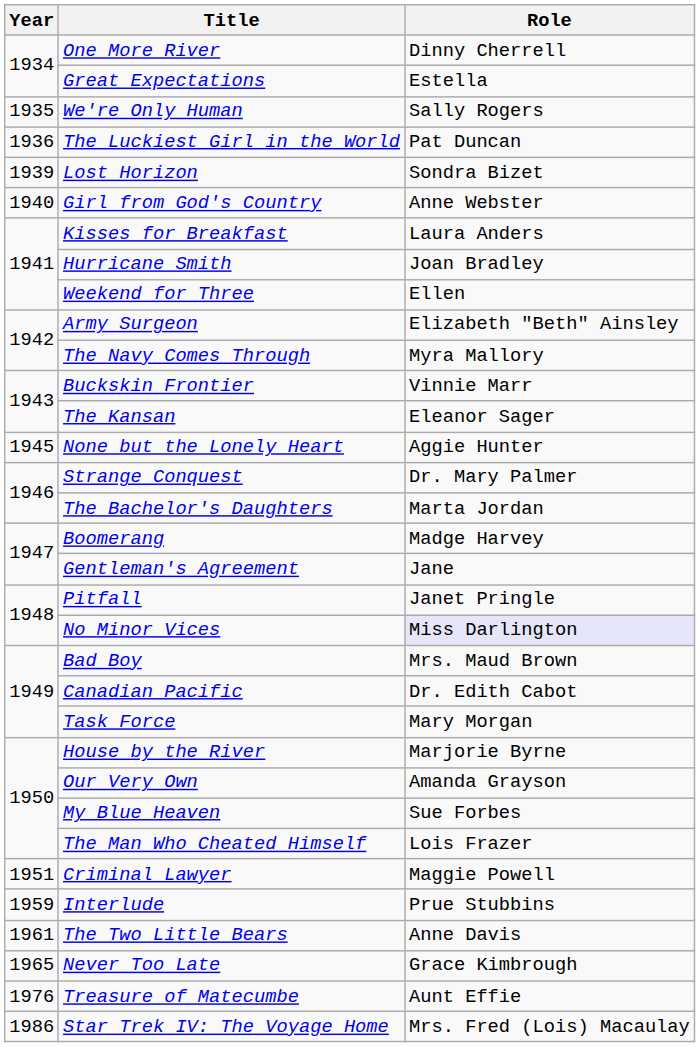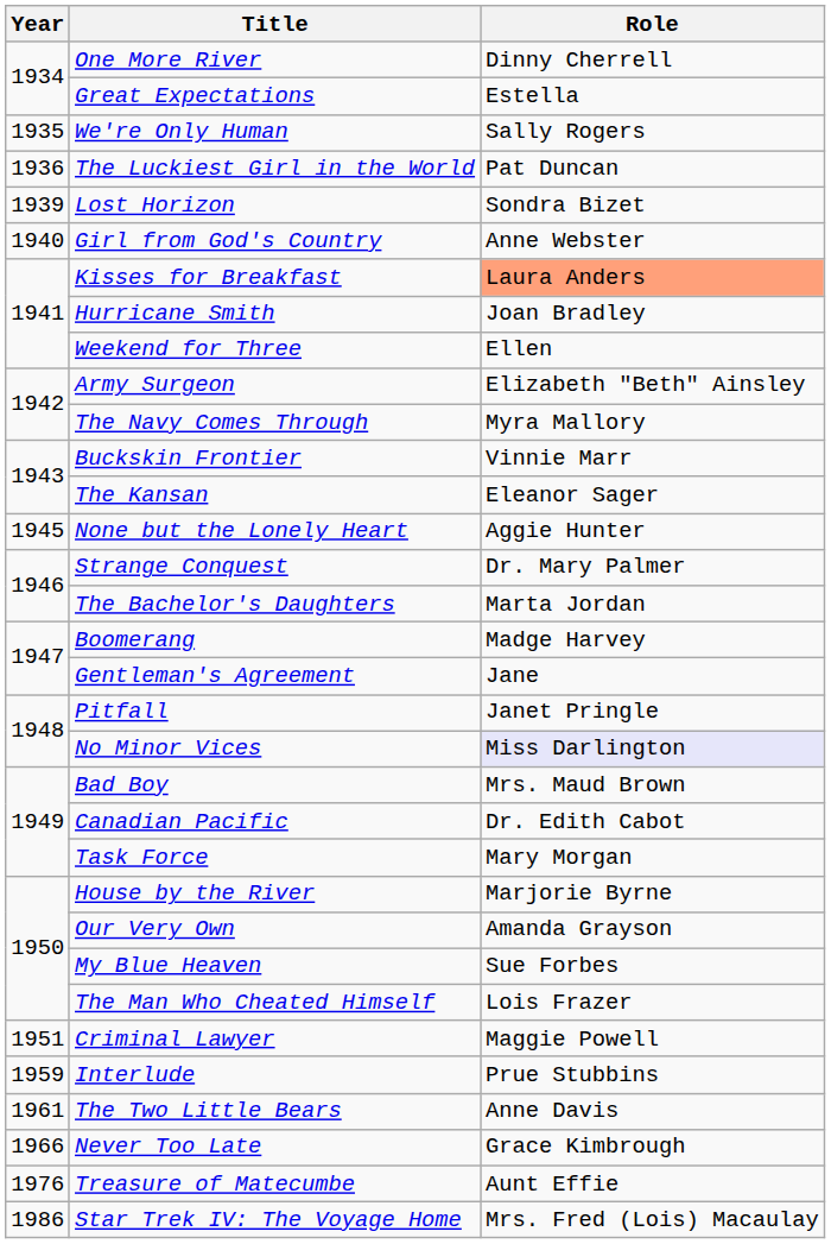 <table class="wikitable sortable">
 <tr>
 <th>Year</th>
 <th>Title</th>
 <th>Role</th>
 </tr>
 <tr>
 <td rowspan=2>1934</td>
 <td><em><a href='#'>One More River</a></em></td>
 <td>Dinny Cherrell</td>
 </tr>
 <tr>
 <td><em><a href='#'>Great Expectations</a></em></td>
 <td>Estella</td>
 </tr>
 <tr>
 <td>1935</td>
 <td><em><a href='#'>We're Only Human</a></em></td>
 <td>Sally Rogers</td>
 </tr>
 <tr>
 <td>1936</td>
 <td><em><a href='#'>The Luckiest Girl in the World</a></em></td>
 <td>Pat Duncan</td>
 </tr>
 <tr>
 <td>1939</td>
 <td><em><a href='#'>Lost Horizon</a></em></td>
 <td>Sondra Bizet</td>
 </tr>
 <tr>
 <td>1940</td>
 <td><em><a href='#'>Girl from God's Country</a></em></td>
 <td>Anne Webster</td>
 </tr>
 <tr>
 <td rowspan=3>1941</td>
 <td><em><a href='#'>Kisses for Breakfast</a></em></td>
-<td>Laura Anders</td>
+<td style="background: lightsalmon;">Laura Anders</td>
 </tr>
 <tr>
 <td><em><a href='#'>Hurricane Smith</a></em></td>
 <td>Joan Bradley</td>
 </tr>
 <tr>
 <td><em><a href='#'>Weekend for Three</a></em></td>
 <td>Ellen</td>
 </tr>
 <tr>
 <td rowspan=2>1942</td>
 <td><em><a href='#'>Army Surgeon</a></em></td>
 <td>Elizabeth "Beth" Ainsley</td>
 </tr>
 <tr>
 <td><em><a href='#'>The Navy Comes Through</a></em></td>
 <td>Myra Mallory</td>
 </tr>
 <tr>
 <td rowspan=2>1943</td>
 <td><em><a href='#'>Buckskin Frontier</a></em></td>
 <td>Vinnie Marr</td>
 </tr>
 <tr>
 <td><em><a href='#'>The Kansan</a></em></td>
 <td>Eleanor Sager</td>
 </tr>
 <tr>
 <td>1945</td>
 <td><em><a href='#'>None but the Lonely Heart</a></em></td>
 <td>Aggie Hunter</td>
 </tr>
 <tr>
 <td rowspan=2>1946</td>
 <td><em><a href='#'>Strange Conquest</a></em></td>
 <td>Dr. Mary Palmer</td>
 </tr>
 <tr>
 <td><em><a href='#'>The Bachelor's Daughters</a></em></td>
 <td>Marta Jordan</td>
 </tr>
 <tr>
 <td rowspan=2>1947</td>
 <td><em><a href='#'>Boomerang</a></em></td>
 <td>Madge Harvey</td>
 </tr>
 <tr>
 <td><em><a href='#'>Gentleman's Agreement</a></em></td>
 <td>Jane</td>
 </tr>
 <tr>
 <td rowspan=2>1948</td>
 <td><em><a href='#'>Pitfall</a></em></td>
 <td>Janet Pringle</td>
 </tr>
 <tr>
 <td><em><a href='#'>No Minor Vices</a></em></td>
 <td style="background: lavender;">Miss Darlington</td>
 </tr>
 <tr>
 <td rowspan=3>1949</td>
 <td><em><a href='#'>Bad Boy</a></em></td>
 <td>Mrs. Maud Brown</td>
 </tr>
 <tr>
 <td><em><a href='#'>Canadian Pacific</a></em></td>
 <td>Dr. Edith Cabot</td>
 </tr>
 <tr>
 <td><em><a href='#'>Task Force</a></em></td>
 <td>Mary Morgan</td>
 </tr>
 <tr>
 <td rowspan=4>1950</td>
 <td><em><a href='#'>House by the River</a></em></td>
 <td>Marjorie Byrne</td>
 </tr>
 <tr>
 <td><em><a href='#'>Our Very Own</a></em></td>
 <td>Amanda Grayson</td>
 </tr>
 <tr>
 <td><em><a href='#'>My Blue Heaven</a></em></td>
 <td>Sue Forbes</td>
 </tr>
 <tr>
 <td><em><a href='#'>The Man Who Cheated Himself</a></em></td>
 <td>Lois Frazer</td>
 </tr>
 <tr>
 <td>1951</td>
 <td><em><a href='#'>Criminal Lawyer</a></em></td>
 <td>Maggie Powell</td>
 </tr>
 <tr>
 <td>1959</td>
 <td><em><a href='#'>Interlude</a></em></td>
 <td>Prue Stubbins</td>
 </tr>
 <tr>
 <td>1961</td>
 <td><em><a href='#'>The Two Little Bears</a></em></td>
 <td>Anne Davis</td>
 </tr>
 <tr>
-<td>1965</td>
+<td>1966</td>
 <td><em><a href='#'>Never Too Late</a></em></td>
 <td>Grace Kimbrough</td>
 </tr>
 <tr>
 <td>1976</td>
 <td><em><a href='#'>Treasure of Matecumbe</a></em></td>
 <td>Aunt Effie</td>
 </tr>
 <tr>
 <td>1986</td>
 <td><em><a href='#'>Star Trek IV: The Voyage Home</a></em></td>
 <td>Mrs. Fred (Lois) Macaulay</td>
 </tr>
 </table>
